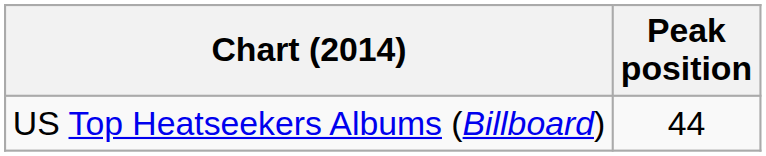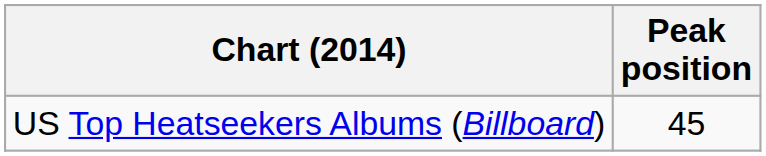 <table class="wikitable sortable plainrowheaders" style="text-align:center;">
 <tr>
 <th scope="col">Chart (2014)</th>
 <th scope="col">Peak<br>position</th>
 </tr>
 <tr>
 <td>US <a href='#'>Top Heatseekers Albums</a> (<em><a href='#'>Billboard</a></em>)</td>
-<td>44</td>
+<td>45</td>
 </tr>
 </table>
